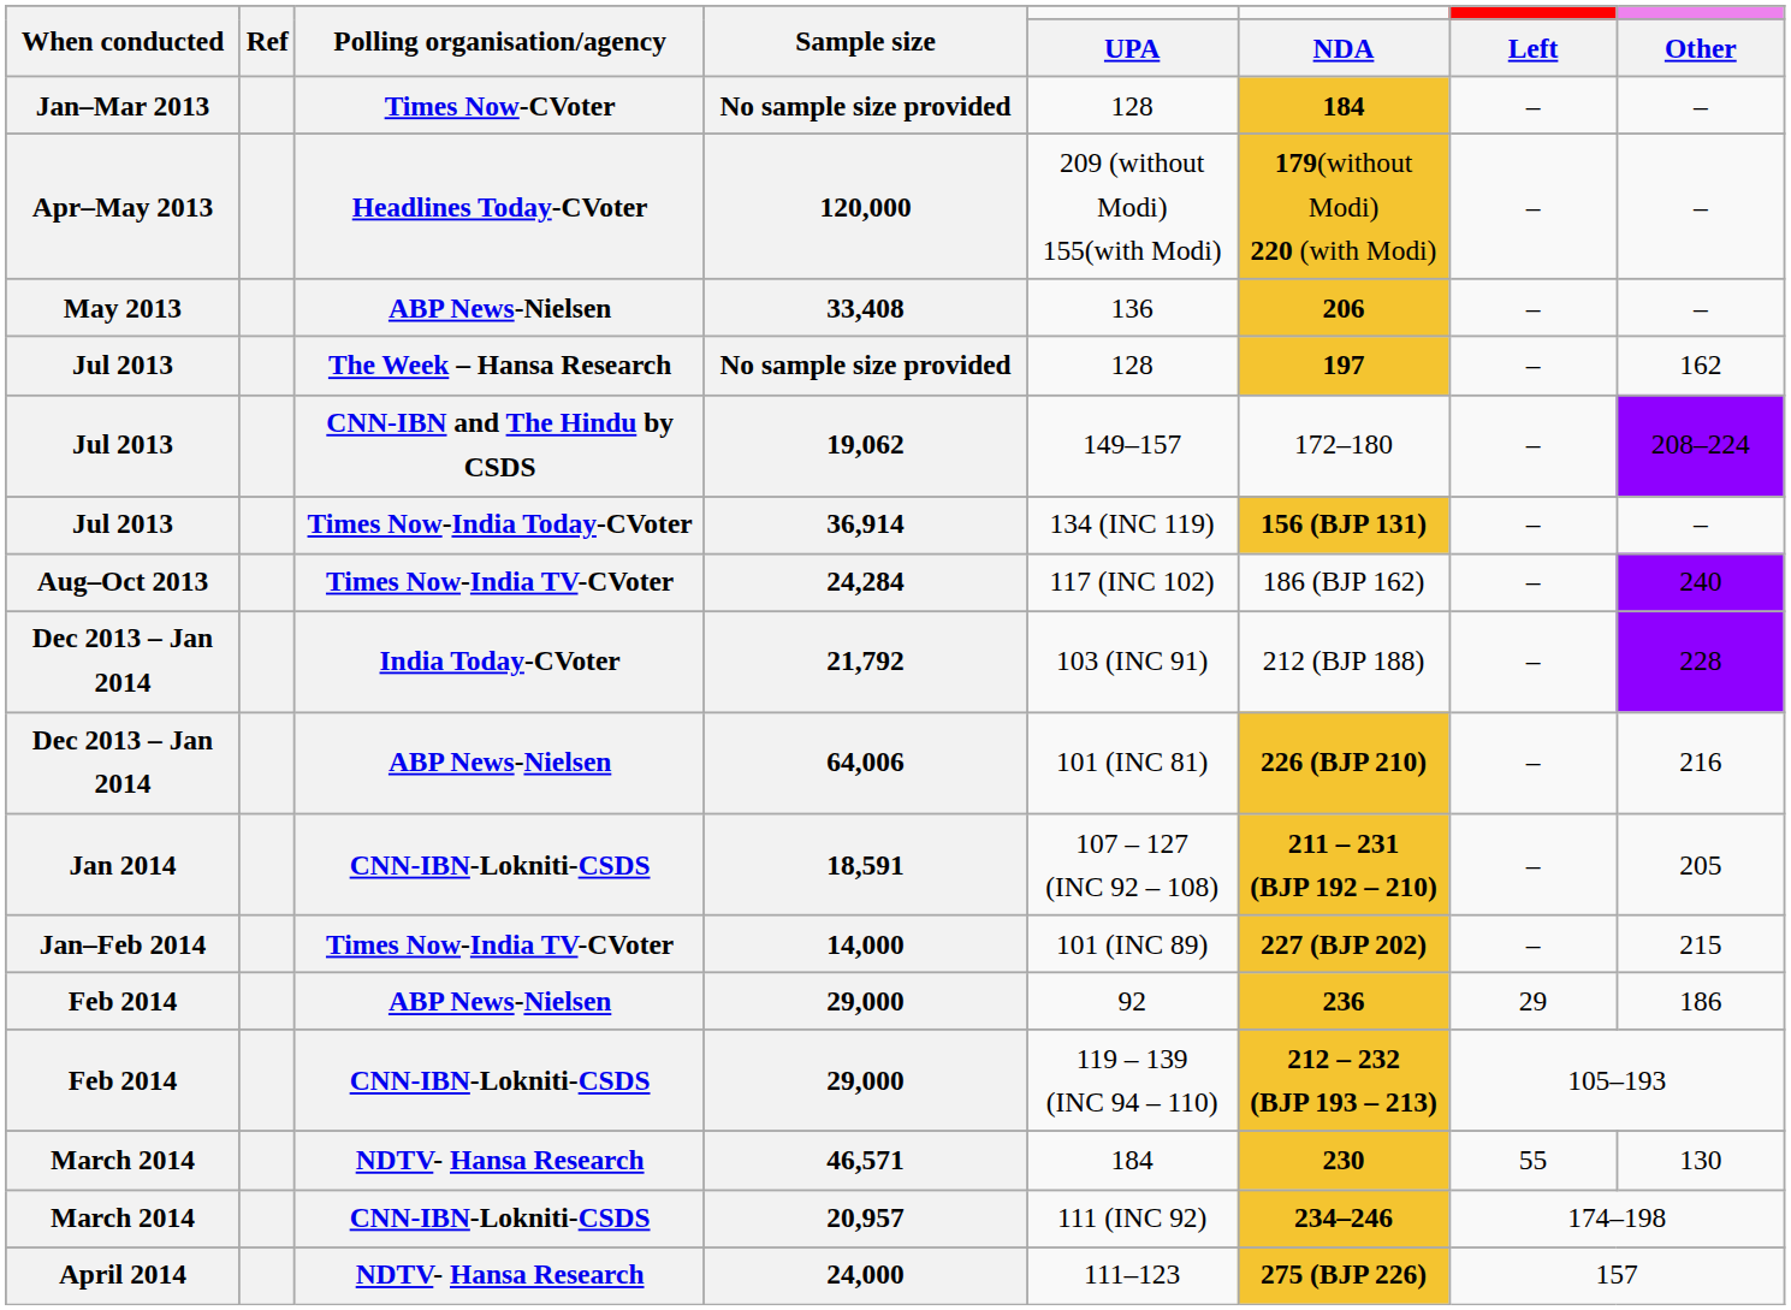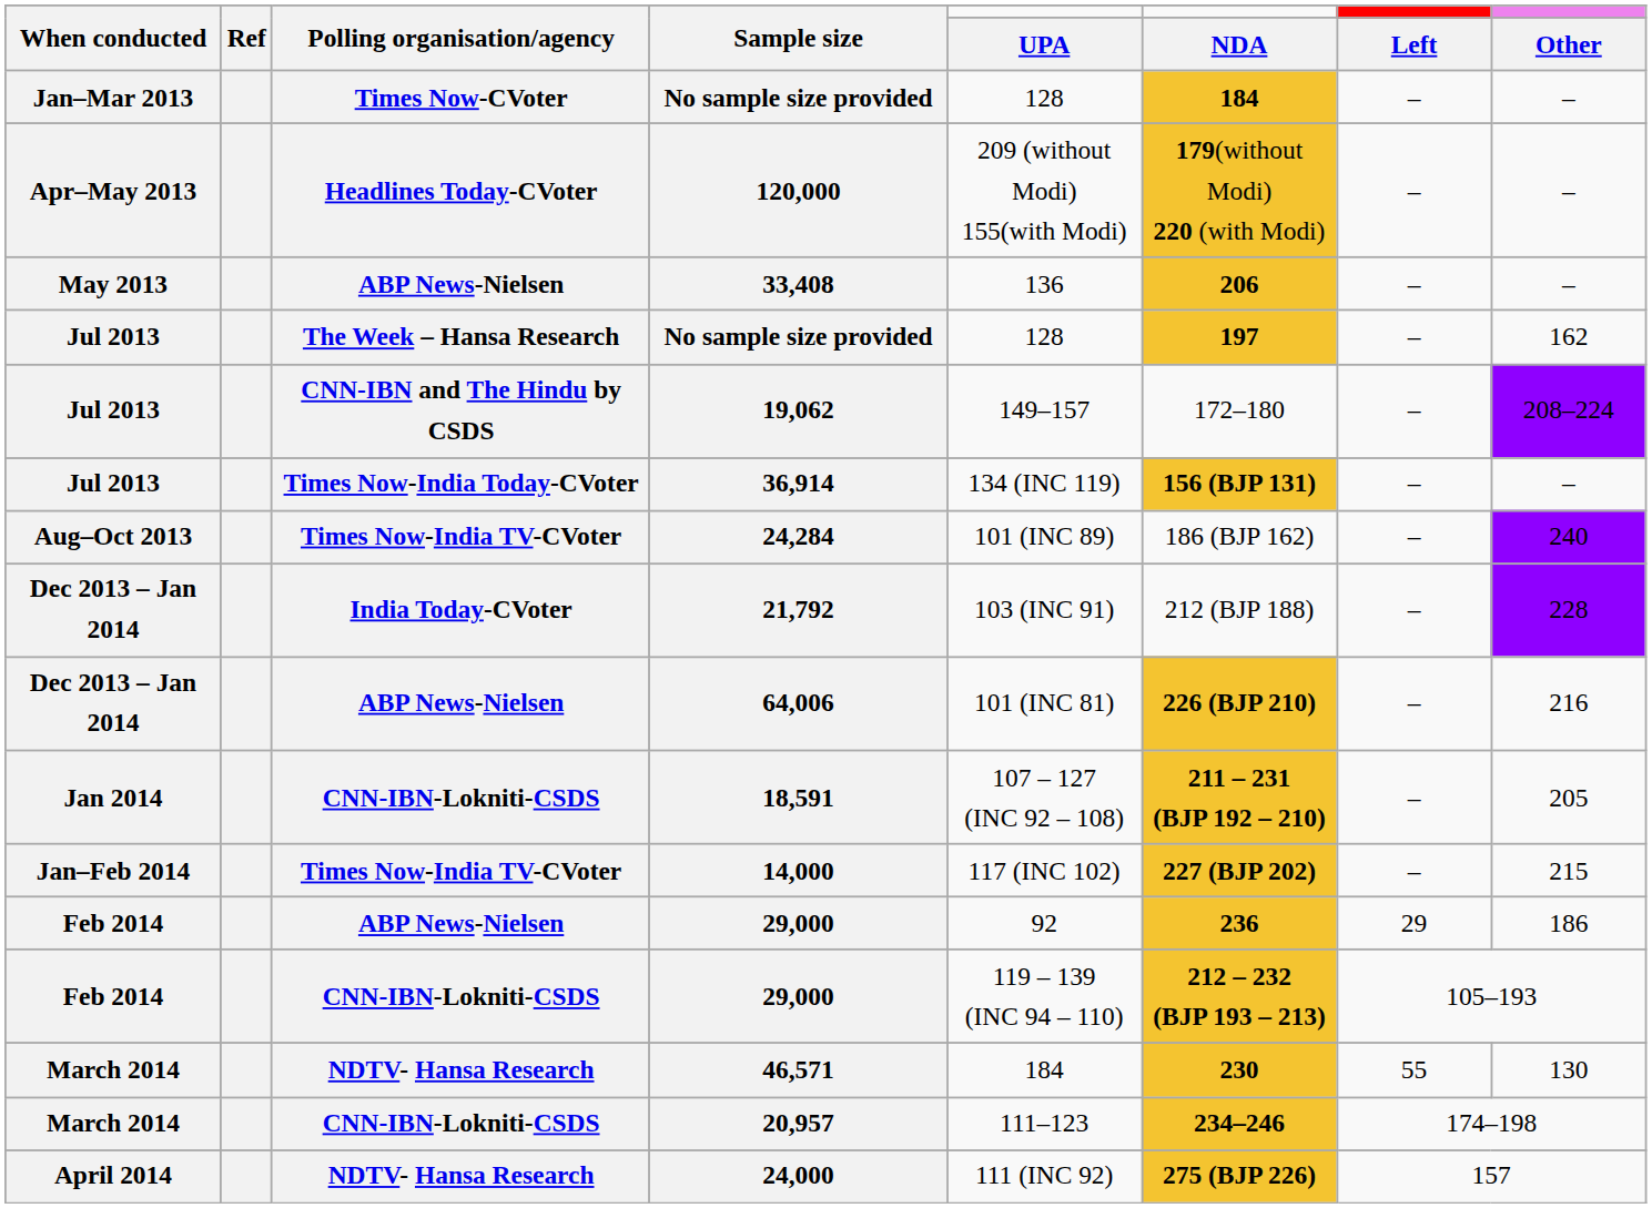 <table class="wikitable" style="text-align:center;font-size:80%;line-height:20px;">
 <tr>
 <th class="wikitable" rowspan="2" width="100px">When conducted</th>
 <th class="wikitable" rowspan="2" width="10px">Ref</th>
 <th class="wikitable" rowspan="2" width="180px">Polling organisation/agency</th>
 <th class="wikitable" rowspan="2" width="140px">Sample size</th>
 <td bgcolor=></td>
 <td bgcolor=></td>
 <td style="background:red;"></td>
 <td style="background:violet;"></td>
 </tr>
 <tr>
 <th class="wikitable" width="90px"><a href='#'>UPA</a></th>
 <th class="wikitable" width="90px"><a href='#'>NDA</a></th>
 <th class="wikitable" width="70px"><a href='#'>Left</a></th>
 <th class="wikitable" width="70px"><a href='#'>Other</a></th>
 </tr>
 <tr class="hintergrundfarbe2" style="text-align:center">
 <th>Jan–Mar 2013</th>
 <th></th>
 <th><a href='#'>Times Now</a>-CVoter</th>
 <th>No sample size provided</th>
 <td>128</td>
 <td style="background:#F4C430;"><strong>184</strong></td>
 <td>–</td>
 <td>–</td>
 </tr>
 <tr class="hintergrundfarbe2" style="text-align:center">
 <th>Apr–May 2013</th>
 <th></th>
 <th><a href='#'>Headlines Today</a>-CVoter</th>
 <th>120,000</th>
 <td>209 (without Modi) <br>155(with Modi)</td>
 <td style="background:#F4C430;"><strong>179</strong>(without Modi) <br> <strong>220 </strong>(with Modi)</td>
 <td>–</td>
 <td>–</td>
 </tr>
 <tr class="hintergrundfarbe2" style="text-align:center">
 <th>May 2013</th>
 <th></th>
 <th><a href='#'>ABP News</a>-Nielsen</th>
 <th>33,408</th>
 <td>136</td>
 <td style="background:#F4C430;"><strong>206</strong></td>
 <td>–</td>
 <td>–</td>
 </tr>
 <tr class="hintergrundfarbe2" style="text-align:center">
 <th>Jul 2013</th>
 <th></th>
 <th><a href='#'>The Week</a> – Hansa Research</th>
 <th>No sample size provided</th>
 <td>128</td>
 <td style="background:#F4C430;"><strong>197</strong></td>
 <td>–</td>
 <td>162</td>
 </tr>
 <tr class="hintergrundfarbe2" style="text-align:center">
 <th>Jul 2013</th>
 <th></th>
 <th><a href='#'>CNN-IBN</a> and <a href='#'>The Hindu</a> by CSDS</th>
 <th>19,062</th>
 <td>149–157</td>
 <td>172–180</td>
 <td>–</td>
 <td style="background:#8F00FF;">208–224</td>
 </tr>
 <tr class="hintergrundfarbe2" style="text-align:center">
 <th>Jul 2013</th>
 <th></th>
 <th><a href='#'>Times Now</a>-<a href='#'>India Today</a>-CVoter</th>
 <th>36,914</th>
 <td>134 (INC 119)</td>
 <td style="background:#F4C430;"><strong>156 (BJP 131)</strong></td>
 <td>–</td>
 <td>–</td>
 </tr>
 <tr class="hintergrundfarbe2" style="text-align:center">
 <th>Aug–Oct 2013</th>
 <th></th>
 <th><a href='#'>Times Now</a>-<a href='#'>India TV</a>-CVoter</th>
 <th>24,284</th>
-<td>117 (INC 102)</td>
+<td>101 (INC 89)</td>
 <td>186 (BJP 162)</td>
 <td>–</td>
 <td style="background:#8F00FF;">240</td>
 </tr>
 <tr class="hintergrundfarbe2" style="text-align:center">
 <th>Dec 2013 – Jan 2014</th>
 <th></th>
 <th><a href='#'>India Today</a>-CVoter</th>
 <th>21,792</th>
 <td>103 (INC 91)</td>
 <td>212 (BJP 188)</td>
 <td>–</td>
 <td style="background:#8F00FF;">228</td>
 </tr>
 <tr class="hintergrundfarbe2" style="text-align:center">
 <th>Dec 2013 – Jan 2014</th>
 <th></th>
 <th><a href='#'>ABP News</a>-<a href='#'>Nielsen</a></th>
 <th>64,006</th>
 <td>101 (INC 81)</td>
 <td style="background:#F4C430;"><strong>226 (BJP 210)</strong></td>
 <td>–</td>
 <td>216</td>
 </tr>
 <tr class="hintergrundfarbe2" style="text-align:center">
 <th>Jan 2014</th>
 <th></th>
 <th><a href='#'>CNN-IBN</a>-Lokniti-<a href='#'>CSDS</a></th>
 <th>18,591</th>
 <td>107 – 127 <br> (INC 92 – 108)</td>
 <td style="background:#F4C430;"><strong>211 – 231 <br> (BJP 192 – 210)</strong></td>
 <td>–</td>
 <td>205</td>
 </tr>
 <tr class="hintergrundfarbe2" style="text-align:center">
 <th>Jan–Feb 2014</th>
 <th></th>
 <th><a href='#'>Times Now</a>-<a href='#'>India TV</a>-CVoter</th>
 <th>14,000</th>
-<td>101 (INC 89)</td>
+<td>117 (INC 102)</td>
 <td style="background:#F4C430;"><strong>227 (BJP 202)</strong></td>
 <td>–</td>
 <td>215</td>
 </tr>
 <tr class="hintergrundfarbe2" style="text-align:center">
 <th>Feb 2014</th>
 <th></th>
 <th><a href='#'>ABP News</a>-<a href='#'>Nielsen</a></th>
 <th>29,000</th>
 <td>92</td>
 <td style="background:#F4C430;"><strong>236</strong></td>
 <td>29</td>
 <td>186</td>
 </tr>
 <tr class="hintergrundfarbe2" style="text-align:center">
 <th>Feb 2014</th>
 <th></th>
 <th><a href='#'>CNN-IBN</a>-Lokniti-<a href='#'>CSDS</a></th>
 <th>29,000</th>
 <td>119 – 139 <br> (INC 94 – 110)</td>
 <td style="background:#F4C430;"><strong>212 – 232 <br> (BJP 193 – 213)</strong></td>
 <td Colspan=2>105–193</td>
 </tr>
 <tr class="hintergrundfarbe2" style="text-align:center">
 <th>March 2014</th>
 <th></th>
 <th><a href='#'>NDTV</a>- <a href='#'>Hansa Research</a></th>
 <th>46,571</th>
 <td>184</td>
 <td style="background:#F4C430;"><strong>230</strong></td>
 <td>55</td>
 <td>130</td>
 </tr>
 <tr class="hintergrundfarbe2" style="text-align:center">
 <th>March 2014</th>
 <th></th>
 <th><a href='#'>CNN-IBN</a>-Lokniti-<a href='#'>CSDS</a></th>
 <th>20,957</th>
-<td>111 (INC 92)</td>
+<td>111–123</td>
 <td style="background:#F4C430;"><strong>234–246  </strong></td>
 <td Colspan=2>174–198</td>
 </tr>
 <tr class="hintergrundfarbe2" style="text-align:center">
 <th>April 2014</th>
 <th></th>
 <th><a href='#'>NDTV</a>- <a href='#'>Hansa Research</a></th>
 <th>24,000</th>
-<td>111–123</td>
+<td>111 (INC 92)</td>
 <td style="background:#F4C430;"><strong>275 (BJP 226)</strong></td>
 <td Colspan=2>157</td>
 </tr>
 </table>
